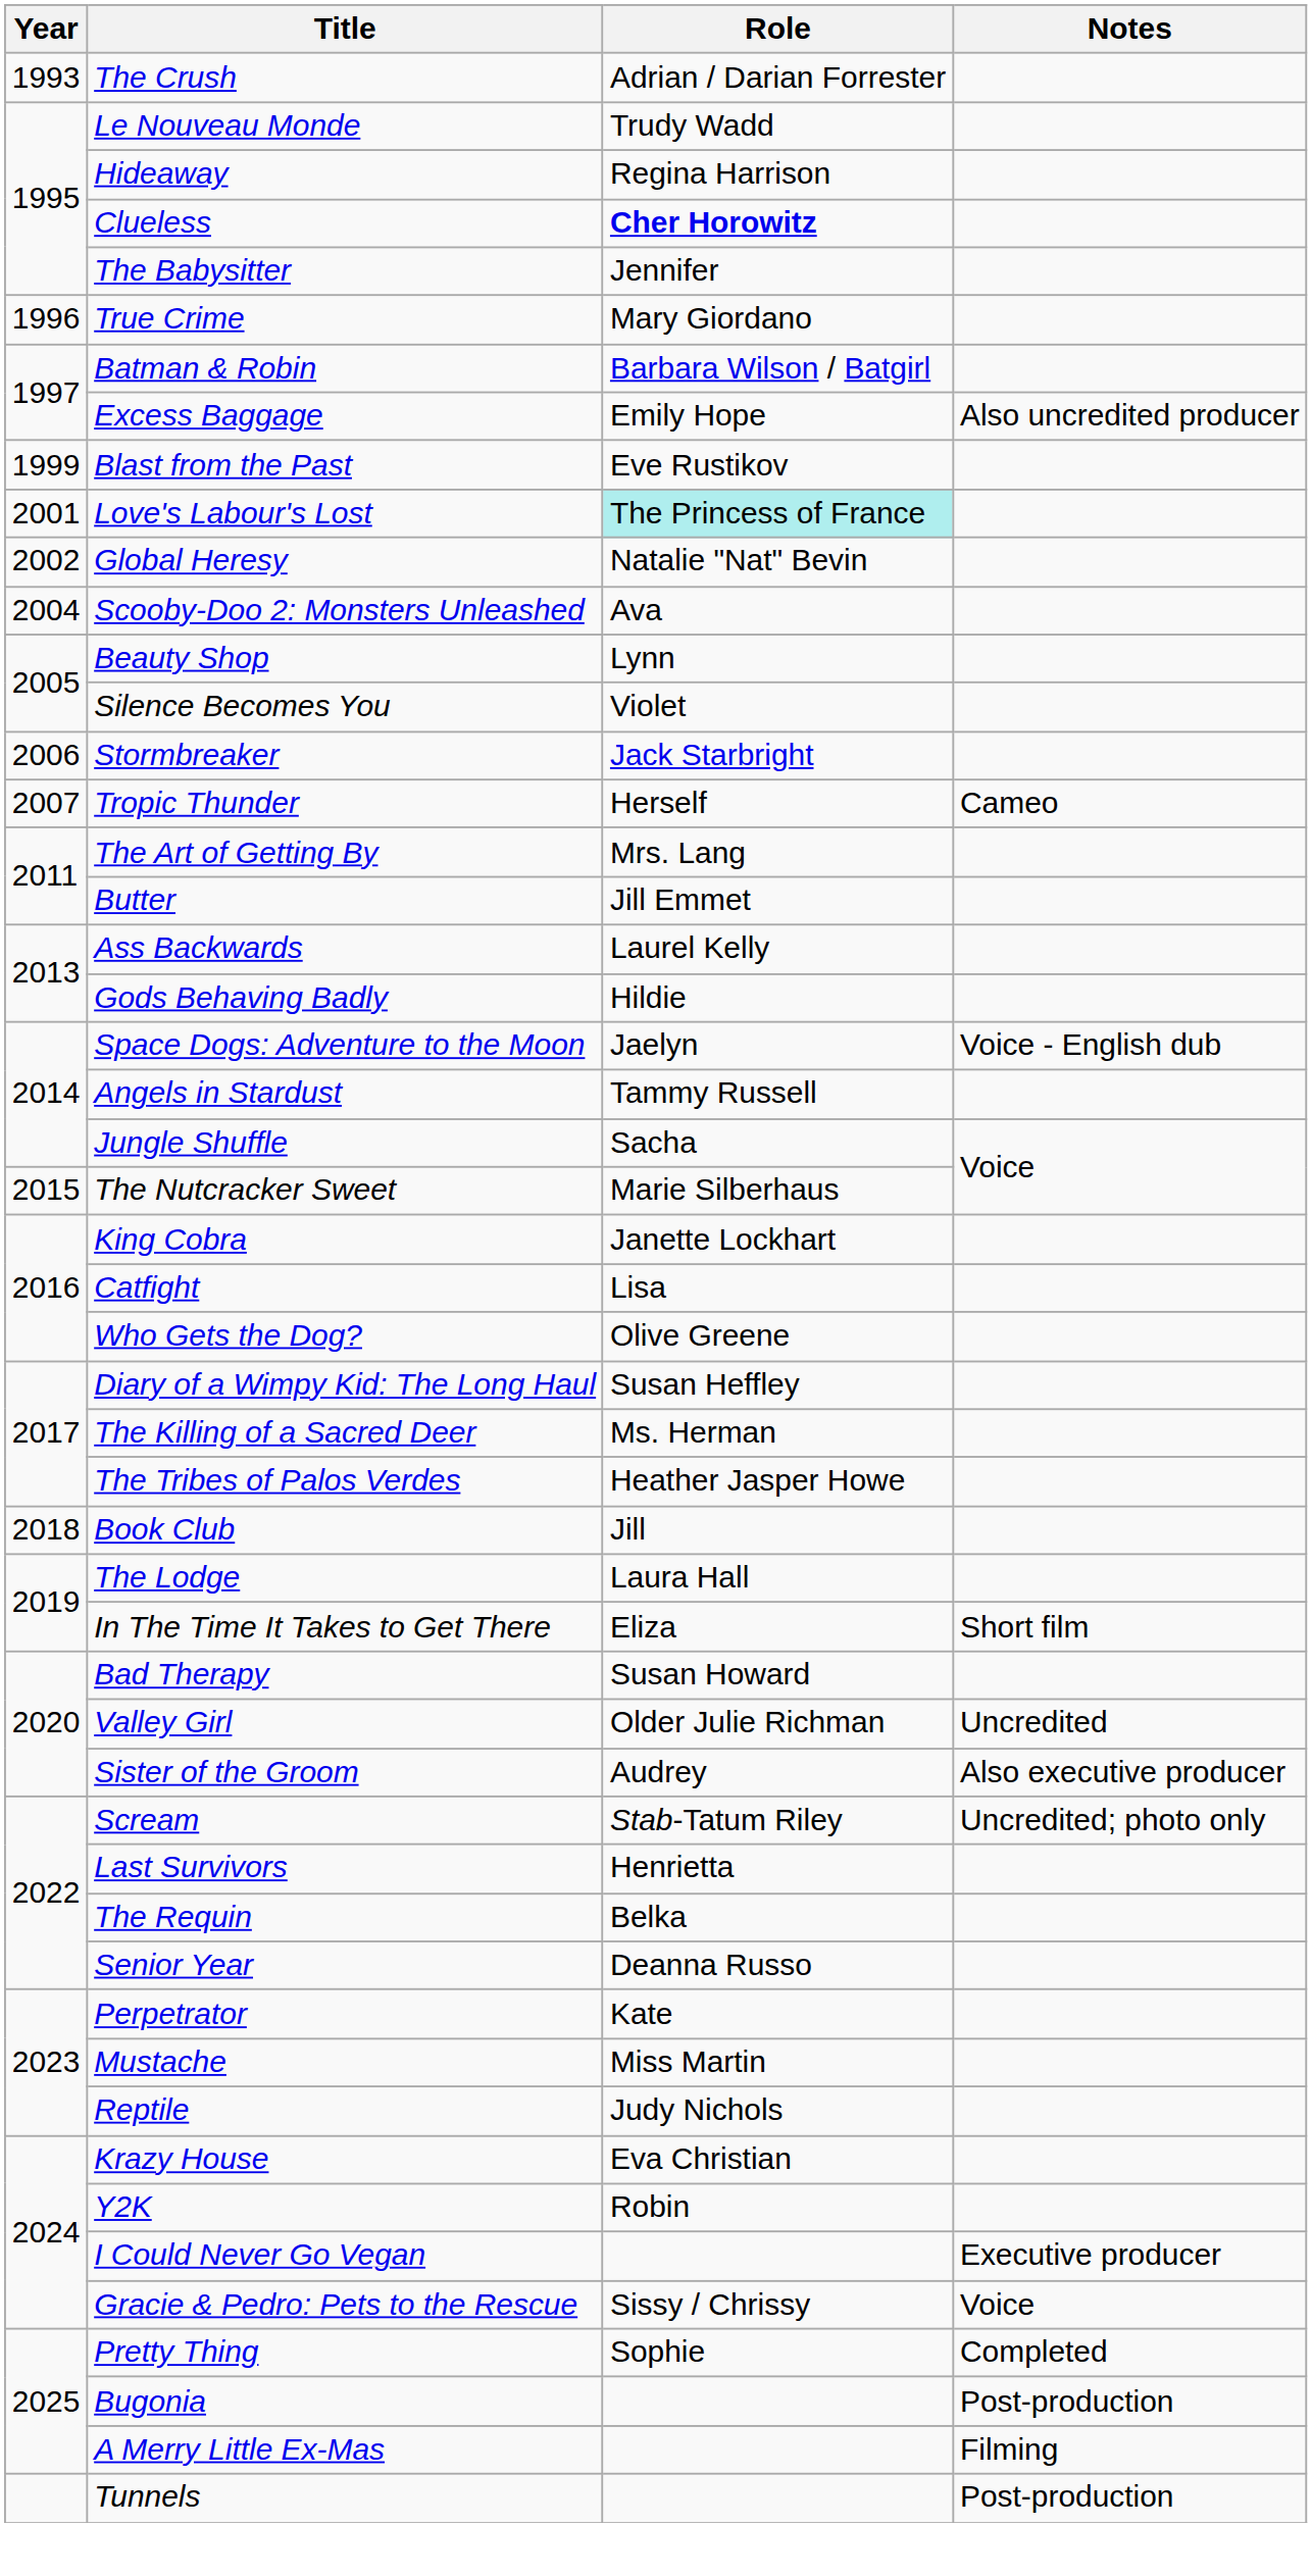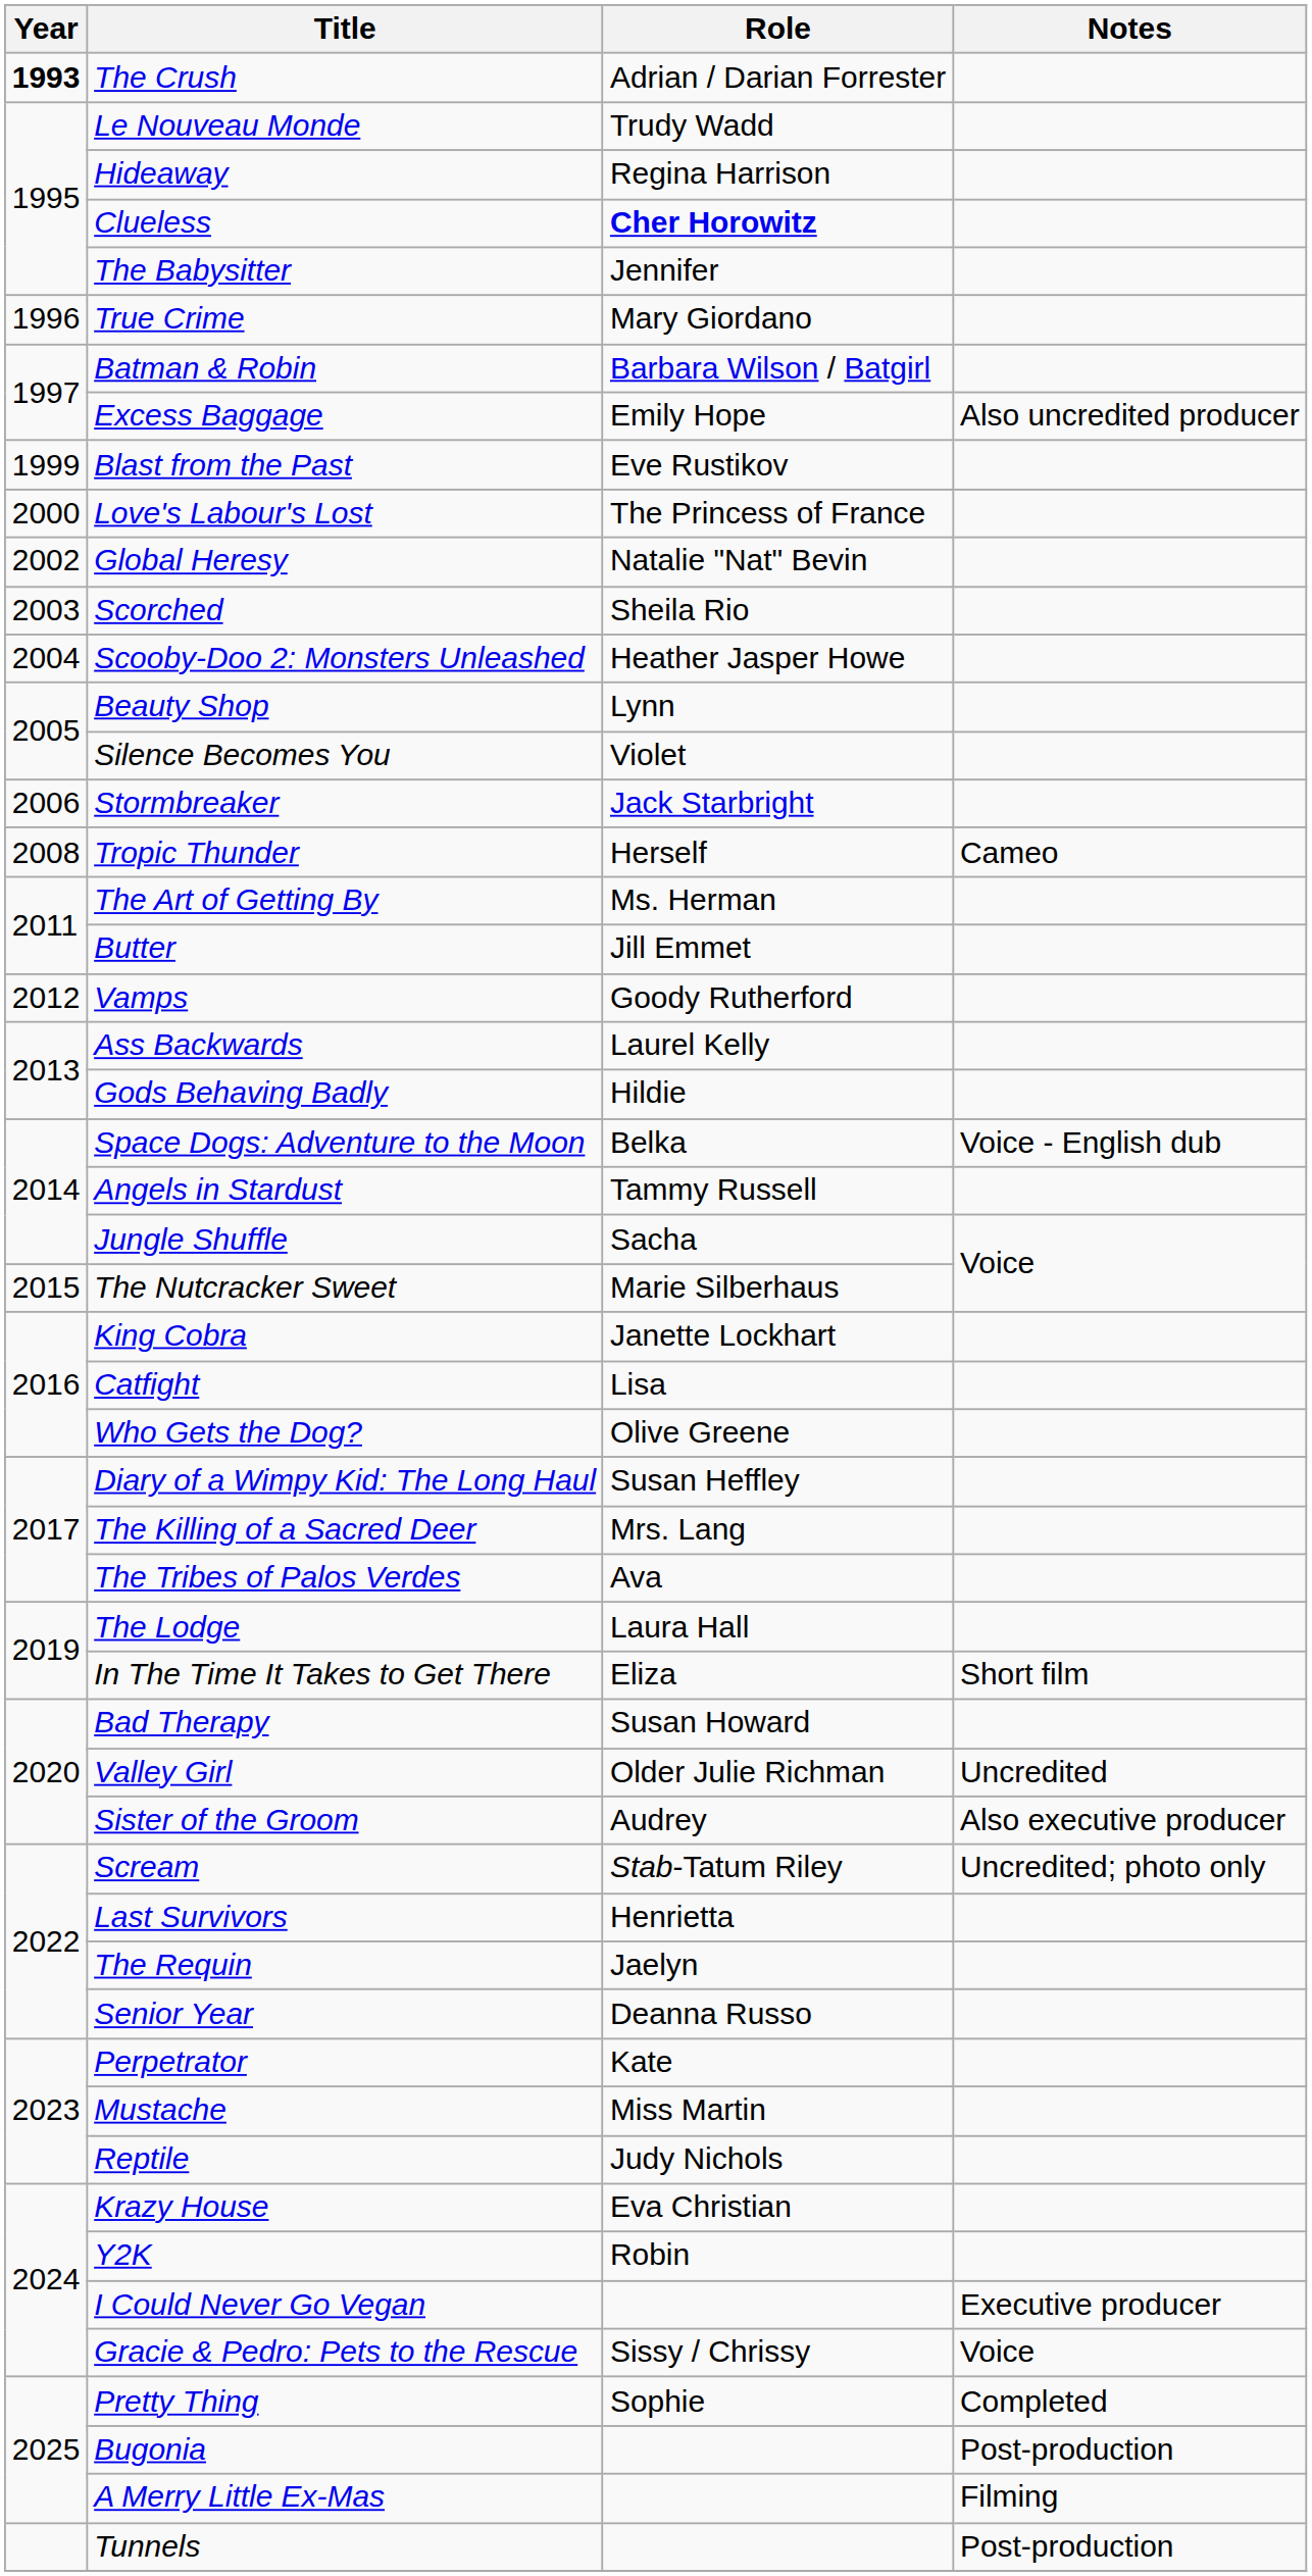 <table class="wikitable sortable">
 <tr>
 <th>Year</th>
 <th>Title</th>
 <th>Role</th>
 <th class="unsortable">Notes</th>
 </tr>
 <tr>
-<td>1993</td>
+<td><strong>1993</strong></td>
 <td><em><a href='#'>The Crush</a></em></td>
 <td>Adrian / Darian Forrester</td>
 <td></td>
 </tr>
 <tr>
 <td rowspan="4">1995</td>
 <td><em><a href='#'>Le Nouveau Monde</a></em></td>
 <td>Trudy Wadd</td>
 <td></td>
 </tr>
 <tr>
 <td><em><a href='#'>Hideaway</a></em></td>
 <td>Regina Harrison</td>
 <td></td>
 </tr>
 <tr>
 <td><em><a href='#'>Clueless</a></em></td>
 <td><strong><a href='#'>Cher Horowitz</a></strong></td>
 <td></td>
 </tr>
 <tr>
 <td><em><a href='#'>The Babysitter</a></em></td>
 <td>Jennifer</td>
 <td></td>
 </tr>
 <tr>
 <td>1996</td>
 <td><em><a href='#'>True Crime</a></em></td>
 <td>Mary Giordano</td>
 <td></td>
 </tr>
 <tr>
 <td rowspan="2">1997</td>
 <td><em><a href='#'>Batman & Robin</a></em></td>
 <td><a href='#'>Barbara Wilson</a> / <a href='#'>Batgirl</a></td>
 <td></td>
 </tr>
 <tr>
 <td><em><a href='#'>Excess Baggage</a></em></td>
 <td>Emily Hope</td>
 <td>Also uncredited producer</td>
 </tr>
 <tr>
 <td>1999</td>
 <td><em><a href='#'>Blast from the Past</a></em></td>
 <td>Eve Rustikov</td>
 <td></td>
 </tr>
 <tr>
-<td>2001</td>
+<td>2000</td>
 <td><em><a href='#'>Love's Labour's Lost</a></em></td>
-<td style="background: paleturquoise;">The Princess of France</td>
+<td>The Princess of France</td>
 <td></td>
 </tr>
 <tr>
 <td>2002</td>
 <td><em><a href='#'>Global Heresy</a></em></td>
 <td>Natalie "Nat" Bevin</td>
 <td></td>
 </tr>
 <tr>
+<td>2003</td>
+<td><em><a href='#'>Scorched</a></em></td>
+<td>Sheila Rio</td>
+<td></td>
+</tr>
+<tr>
 <td>2004</td>
 <td><em><a href='#'>Scooby-Doo 2: Monsters Unleashed</a></em></td>
-<td>Ava</td>
+<td>Heather Jasper Howe</td>
 <td></td>
 </tr>
 <tr>
 <td rowspan="2">2005</td>
 <td><em><a href='#'>Beauty Shop</a></em></td>
 <td>Lynn</td>
 <td></td>
 </tr>
 <tr>
 <td><em>Silence Becomes You</em></td>
 <td>Violet</td>
 <td></td>
 </tr>
 <tr>
 <td>2006</td>
 <td><em><a href='#'>Stormbreaker</a></em></td>
 <td><a href='#'>Jack Starbright</a></td>
 <td></td>
 </tr>
 <tr>
-<td>2007</td>
+<td>2008</td>
 <td><em><a href='#'>Tropic Thunder</a></em></td>
 <td>Herself</td>
 <td>Cameo</td>
 </tr>
 <tr>
 <td rowspan="2">2011</td>
 <td><em><a href='#'>The Art of Getting By</a></em></td>
-<td>Mrs. Lang</td>
+<td>Ms. Herman</td>
 <td></td>
 </tr>
 <tr>
 <td><em><a href='#'>Butter</a></em></td>
 <td>Jill Emmet</td>
+<td></td>
+</tr>
+<tr>
+<td>2012</td>
+<td><em><a href='#'>Vamps</a></em></td>
+<td>Goody Rutherford</td>
 <td></td>
 </tr>
 <tr>
 <td rowspan="2">2013</td>
 <td><em><a href='#'>Ass Backwards</a></em></td>
 <td>Laurel Kelly</td>
 <td></td>
 </tr>
 <tr>
 <td><em><a href='#'>Gods Behaving Badly</a></em></td>
 <td>Hildie</td>
 <td></td>
 </tr>
 <tr>
 <td rowspan="3">2014</td>
 <td><em><a href='#'>Space Dogs: Adventure to the Moon</a></em></td>
-<td>Jaelyn</td>
+<td>Belka</td>
 <td>Voice - English dub</td>
 </tr>
 <tr>
 <td><em><a href='#'>Angels in Stardust</a></em></td>
 <td>Tammy Russell</td>
 <td></td>
 </tr>
 <tr>
 <td><em><a href='#'>Jungle Shuffle</a></em></td>
 <td>Sacha</td>
 <td rowspan="2">Voice</td>
 </tr>
 <tr>
 <td>2015</td>
 <td><em>The Nutcracker Sweet</em></td>
 <td>Marie Silberhaus</td>
 </tr>
 <tr>
 <td rowspan="3">2016</td>
 <td><em><a href='#'>King Cobra</a></em></td>
 <td>Janette Lockhart</td>
 <td></td>
 </tr>
 <tr>
 <td><em><a href='#'>Catfight</a></em></td>
 <td>Lisa</td>
 <td></td>
 </tr>
 <tr>
 <td><em><a href='#'>Who Gets the Dog?</a></em></td>
 <td>Olive Greene</td>
 <td></td>
 </tr>
 <tr>
 <td rowspan="3">2017</td>
 <td><em><a href='#'>Diary of a Wimpy Kid: The Long Haul</a></em></td>
 <td>Susan Heffley</td>
 <td></td>
 </tr>
 <tr>
 <td><em><a href='#'>The Killing of a Sacred Deer</a></em></td>
-<td>Ms. Herman</td>
+<td>Mrs. Lang</td>
 <td></td>
 </tr>
 <tr>
 <td><em><a href='#'>The Tribes of Palos Verdes</a></em></td>
-<td>Heather Jasper Howe</td>
-<td></td>
-</tr>
-<tr>
-<td>2018</td>
-<td><em><a href='#'>Book Club</a></em></td>
-<td>Jill</td>
+<td>Ava</td>
 <td></td>
 </tr>
 <tr>
 <td rowspan="2">2019</td>
 <td><em><a href='#'>The Lodge</a></em></td>
 <td>Laura Hall</td>
 <td></td>
 </tr>
 <tr>
 <td><em>In The Time It Takes to Get There</em></td>
 <td>Eliza</td>
 <td>Short film</td>
 </tr>
 <tr>
 <td rowspan="3">2020</td>
 <td><em><a href='#'>Bad Therapy</a></em></td>
 <td>Susan Howard</td>
 <td></td>
 </tr>
 <tr>
 <td><em><a href='#'>Valley Girl</a></em></td>
 <td>Older Julie Richman</td>
 <td>Uncredited</td>
 </tr>
 <tr>
 <td><em><a href='#'>Sister of the Groom</a></em></td>
 <td>Audrey</td>
 <td>Also executive producer</td>
 </tr>
 <tr>
 <td rowspan="4">2022</td>
 <td><em><a href='#'>Scream</a></em></td>
 <td><em>Stab</em>-Tatum Riley</td>
 <td>Uncredited; photo only</td>
 </tr>
 <tr>
 <td><em><a href='#'>Last Survivors</a></em></td>
 <td>Henrietta</td>
 <td></td>
 </tr>
 <tr>
 <td><em><a href='#'>The Requin</a></em></td>
-<td>Belka</td>
+<td>Jaelyn</td>
 <td></td>
 </tr>
 <tr>
 <td><em><a href='#'>Senior Year</a></em></td>
 <td>Deanna Russo</td>
 <td></td>
 </tr>
 <tr>
 <td rowspan="3">2023</td>
 <td><em><a href='#'>Perpetrator</a></em></td>
 <td>Kate</td>
 <td></td>
 </tr>
 <tr>
 <td><em><a href='#'>Mustache</a></em></td>
 <td>Miss Martin</td>
 <td></td>
 </tr>
 <tr>
 <td><em><a href='#'>Reptile</a></em></td>
 <td>Judy Nichols</td>
 <td></td>
 </tr>
 <tr>
 <td rowspan="4">2024</td>
 <td><em><a href='#'>Krazy House</a></em></td>
 <td>Eva Christian</td>
 <td></td>
 </tr>
 <tr>
 <td><em><a href='#'>Y2K</a></em></td>
 <td>Robin</td>
 <td></td>
 </tr>
 <tr>
 <td><em><a href='#'>I Could Never Go Vegan</a></em></td>
 <td></td>
 <td>Executive producer</td>
 </tr>
 <tr>
 <td><em><a href='#'>Gracie & Pedro: Pets to the Rescue</a></em></td>
 <td>Sissy / Chrissy</td>
 <td>Voice</td>
 </tr>
 <tr>
 <td rowspan="3">2025</td>
 <td><em><a href='#'>Pretty Thing</a></em></td>
 <td>Sophie</td>
 <td>Completed</td>
 </tr>
 <tr>
 <td><em><a href='#'>Bugonia</a></em></td>
 <td></td>
 <td>Post-production</td>
 </tr>
 <tr>
 <td><em><a href='#'>A Merry Little Ex-Mas</a></em></td>
 <td></td>
 <td>Filming</td>
 </tr>
 <tr>
 <td></td>
 <td><em>Tunnels</em></td>
 <td></td>
 <td>Post-production</td>
 </tr>
 <tr>
 </tr>
 </table>
